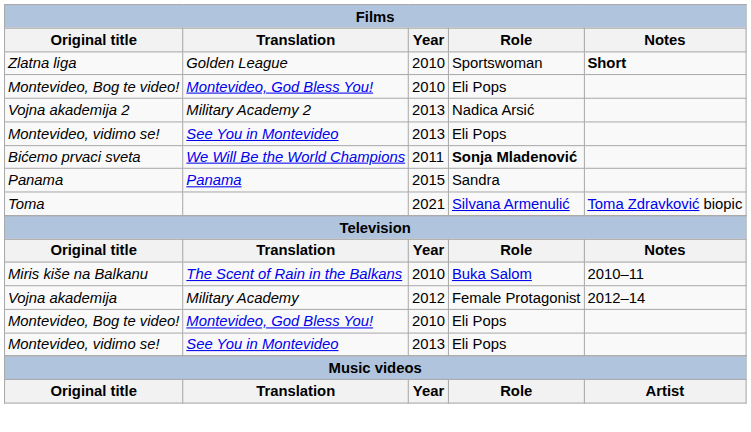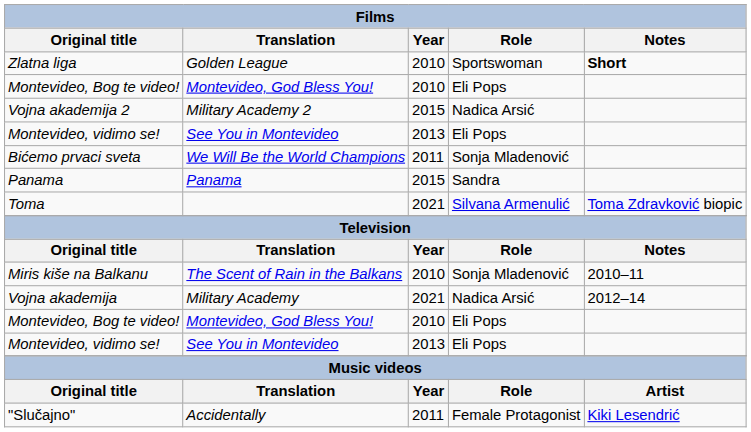 <table class="wikitable" style="font-size:90%;">
 <tr style="background:#ccc;">
 <th colspan="5" style="background: LightSteelBlue;">Films</th>
 </tr>
 <tr style="background:#ccc;">
 <th>Original title</th>
 <th>Translation</th>
 <th>Year</th>
 <th>Role</th>
 <th>Notes</th>
 </tr>
 <tr>
 <td><em>Zlatna liga</em></td>
 <td><em>Golden League</em></td>
 <td>2010</td>
 <td>Sportswoman</td>
 <td><strong>Short</strong></td>
 </tr>
 <tr>
 <td><em>Montevideo, Bog te video!</em></td>
 <td><em><a href='#'>Montevideo, God Bless You!</a></em></td>
 <td>2010</td>
 <td>Eli Pops</td>
 <td></td>
 </tr>
 <tr>
 <td><em>Vojna akademija 2</em></td>
 <td><em>Military Academy 2</em></td>
-<td>2013</td>
+<td>2015</td>
 <td>Nadica Arsić</td>
 <td></td>
 </tr>
 <tr>
 <td><em>Montevideo, vidimo se!</em></td>
 <td><em><a href='#'>See You in Montevideo</a></em></td>
 <td>2013</td>
 <td>Eli Pops</td>
 <td></td>
 </tr>
 <tr>
 <td><em>Bićemo prvaci sveta</em></td>
 <td><em><a href='#'>We Will Be the World Champions</a></em></td>
 <td>2011</td>
-<td><strong>Sonja Mladenović</strong></td>
+<td>Sonja Mladenović</td>
 <td></td>
 </tr>
 <tr>
 <td><em>Panama</em></td>
 <td><em><a href='#'>Panama</a></em></td>
 <td>2015</td>
 <td>Sandra</td>
 <td></td>
 </tr>
 <tr>
 <td><em>Toma</em></td>
 <td></td>
 <td>2021</td>
 <td><a href='#'>Silvana Armenulić</a></td>
 <td><a href='#'>Toma Zdravković</a> biopic</td>
 </tr>
 <tr>
 </tr>
 <tr style="background:#ccc; text-align:center;">
 <th colspan="5" style="background: LightSteelBlue;">Television</th>
 </tr>
 <tr style="background:#ccc; text-align:center;">
 <th>Original title</th>
 <th>Translation</th>
 <th>Year</th>
 <th>Role</th>
 <th>Notes</th>
 </tr>
 <tr>
 <td><em>Miris kiše na Balkanu</em></td>
 <td><em><a href='#'>The Scent of Rain in the Balkans</a></em></td>
 <td>2010</td>
-<td><a href='#'>Buka Salom</a></td>
+<td>Sonja Mladenović</td>
 <td>2010–11</td>
 </tr>
 <tr>
 <td><em>Vojna akademija</em></td>
 <td><em>Military Academy</em></td>
-<td>2012</td>
-<td>Female Protagonist</td>
+<td>2021</td>
+<td>Nadica Arsić</td>
 <td>2012–14</td>
 </tr>
 <tr>
 <td><em>Montevideo, Bog te video!</em></td>
 <td><em><a href='#'>Montevideo, God Bless You!</a></em></td>
 <td>2010</td>
 <td>Eli Pops</td>
 <td></td>
 </tr>
 <tr>
 <td><em>Montevideo, vidimo se!</em></td>
 <td><em><a href='#'>See You in Montevideo</a></em></td>
 <td>2013</td>
 <td>Eli Pops</td>
 <td></td>
 </tr>
 <tr>
 </tr>
 <tr style="background:#ccc; text-align:center;">
 <th colspan="5" style="background: LightSteelBlue;">Music videos</th>
 </tr>
 <tr style="background:#ccc; text-align:center;">
 <th>Original title</th>
 <th>Translation</th>
 <th>Year</th>
 <th>Role</th>
 <th>Artist</th>
 </tr>
+<tr>
+<td>"Slučajno"</td>
+<td><em>Accidentally</em></td>
+<td>2011</td>
+<td>Female Protagonist</td>
+<td><a href='#'>Kiki Lesendrić</a></td>
+</tr>
 </table>
